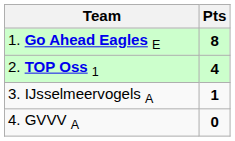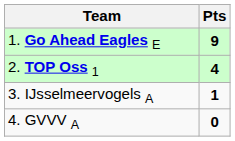 <table class="wikitable" style="text-align:center; float:left; margin-right:1em">
 <tr>
 <th style="width:200px">Team</th>
 <th width=20>Pts</th>
 </tr>
 <tr bgcolor=ccffcc>
 <td align=left>1. <strong><a href='#'>Go Ahead Eagles</a></strong> <sub>E</sub></td>
-<td><strong>8</strong></td>
+<td><strong>9</strong></td>
 </tr>
 <tr bgcolor=ccffcc>
 <td align=left>2. <strong><a href='#'>TOP Oss</a></strong> <sub>1</sub></td>
 <td><strong>4</strong></td>
 </tr>
 <tr>
 <td align=left>3. IJsselmeervogels <sub>A</sub></td>
 <td><strong>1</strong></td>
 </tr>
 <tr>
 <td align=left>4. GVVV <sub>A</sub></td>
 <td><strong>0</strong></td>
 </tr>
 </table>
